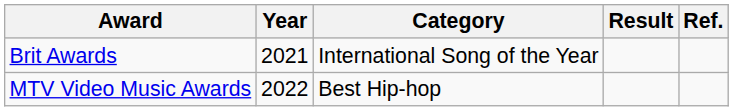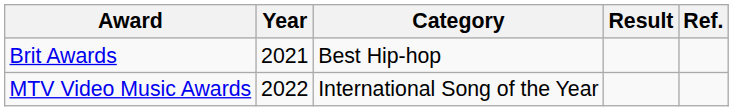 <table class="wikitable">
 <tr>
 <th>Award</th>
 <th>Year</th>
 <th>Category</th>
 <th>Result</th>
 <th>Ref.</th>
 </tr>
 <tr>
 <td><a href='#'>Brit Awards</a></td>
 <td>2021</td>
-<td>International Song of the Year</td>
+<td>Best Hip-hop</td>
 <td></td>
 <td></td>
 </tr>
 <tr>
 <td><a href='#'>MTV Video Music Awards</a></td>
 <td>2022</td>
-<td>Best Hip-hop</td>
+<td>International Song of the Year</td>
 <td></td>
 <td></td>
 </tr>
 </table>
